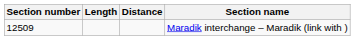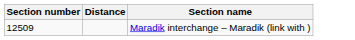 <table class="wikitable">
 <tr>
 <th>Section number</th>
-<th>Length</th>
 <th>Distance</th>
 <th>Section name</th>
 </tr>
 <tr>
 <td>12509</td>
 <td></td>
-<td></td>
 <td><a href='#'>Maradik</a> interchange – Maradik (link with )</td>
 </tr>
 </table>
